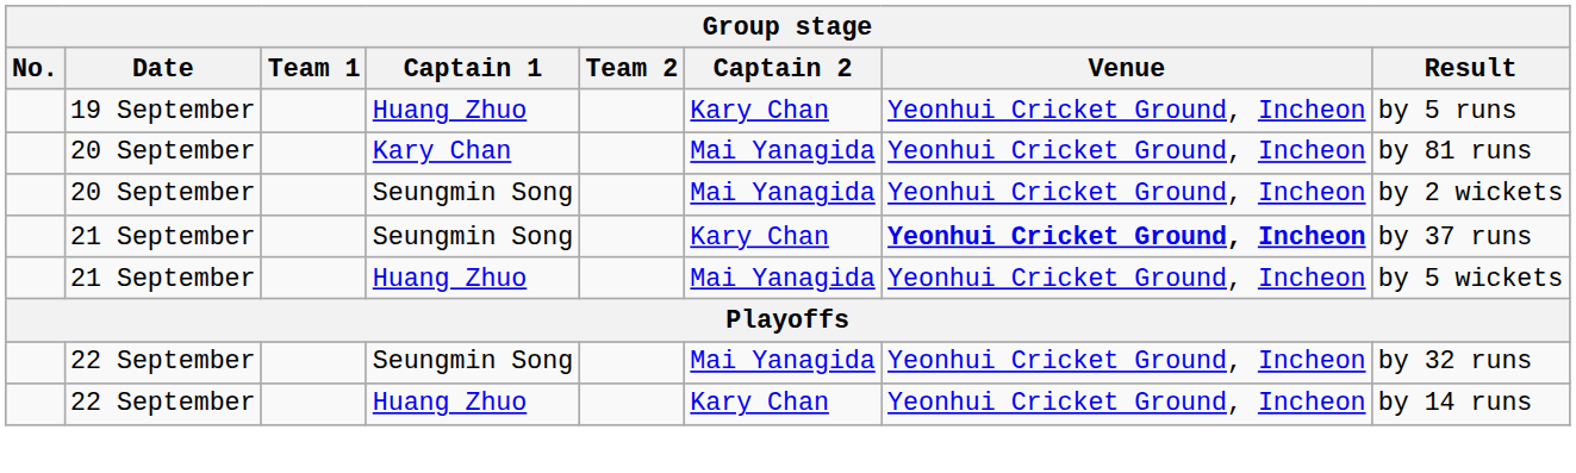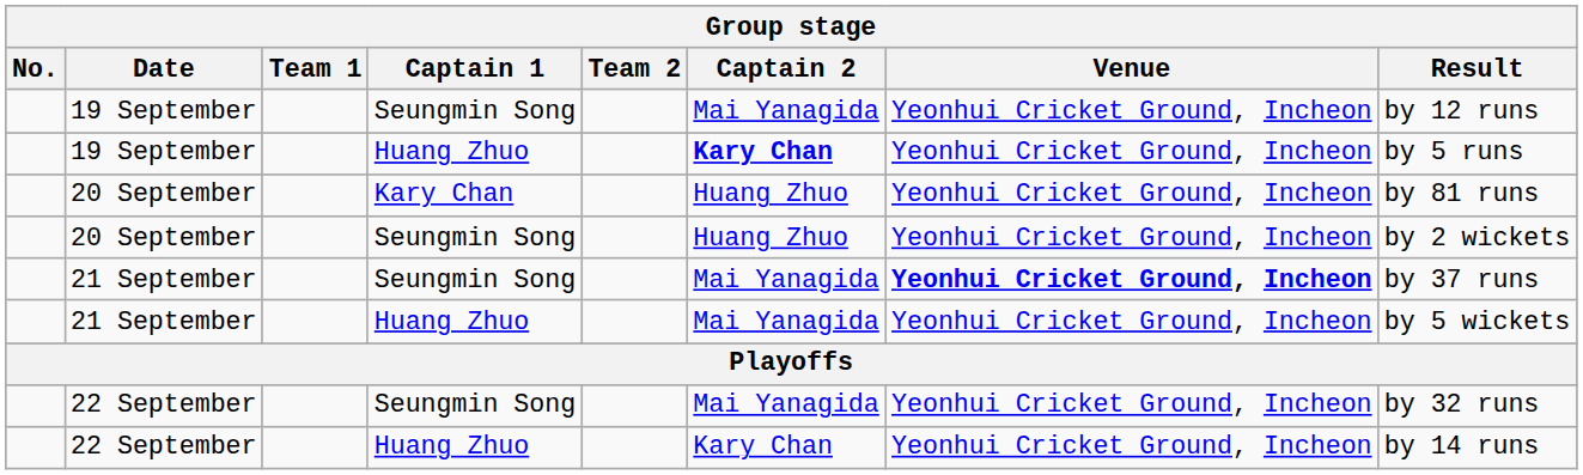 <table class="wikitable">
 <tr>
 <th colspan="8">Group stage</th>
 </tr>
 <tr>
 <th>No.</th>
 <th>Date</th>
 <th>Team 1</th>
 <th>Captain 1</th>
 <th>Team 2</th>
 <th>Captain 2</th>
 <th>Venue</th>
 <th>Result</th>
 </tr>
 <tr>
 <td></td>
 <td>19 September</td>
 <td></td>
+<td>Seungmin Song</td>
+<td></td>
+<td><a href='#'>Mai Yanagida</a></td>
+<td><a href='#'>Yeonhui Cricket Ground</a>, <a href='#'>Incheon</a></td>
+<td> by 12 runs</td>
+</tr>
+<tr>
+<td></td>
+<td>19 September</td>
+<td></td>
 <td><a href='#'>Huang Zhuo</a></td>
 <td></td>
-<td><a href='#'>Kary Chan</a></td>
+<td><strong><a href='#'>Kary Chan</a></strong></td>
 <td><a href='#'>Yeonhui Cricket Ground</a>, <a href='#'>Incheon</a></td>
 <td> by 5 runs</td>
 </tr>
 <tr>
 <td></td>
 <td>20 September</td>
 <td></td>
 <td><a href='#'>Kary Chan</a></td>
 <td></td>
-<td><a href='#'>Mai Yanagida</a></td>
+<td><a href='#'>Huang Zhuo</a></td>
 <td><a href='#'>Yeonhui Cricket Ground</a>, <a href='#'>Incheon</a></td>
 <td> by 81 runs</td>
 </tr>
 <tr>
 <td></td>
 <td>20 September</td>
 <td></td>
 <td>Seungmin Song</td>
 <td></td>
-<td><a href='#'>Mai Yanagida</a></td>
+<td><a href='#'>Huang Zhuo</a></td>
 <td><a href='#'>Yeonhui Cricket Ground</a>, <a href='#'>Incheon</a></td>
 <td> by 2 wickets</td>
 </tr>
 <tr>
 <td></td>
 <td>21 September</td>
 <td></td>
 <td>Seungmin Song</td>
 <td></td>
-<td><a href='#'>Kary Chan</a></td>
+<td><a href='#'>Mai Yanagida</a></td>
 <td><strong><a href='#'>Yeonhui Cricket Ground</a>, <a href='#'>Incheon</a></strong></td>
 <td> by 37 runs</td>
 </tr>
 <tr>
 <td></td>
 <td>21 September</td>
 <td></td>
 <td><a href='#'>Huang Zhuo</a></td>
 <td></td>
 <td><a href='#'>Mai Yanagida</a></td>
 <td><a href='#'>Yeonhui Cricket Ground</a>, <a href='#'>Incheon</a></td>
 <td> by 5 wickets</td>
 </tr>
 <tr>
 <th colspan="8">Playoffs</th>
 </tr>
 <tr>
 <td></td>
 <td>22 September</td>
 <td></td>
 <td>Seungmin Song</td>
 <td></td>
 <td><a href='#'>Mai Yanagida</a></td>
 <td><a href='#'>Yeonhui Cricket Ground</a>, <a href='#'>Incheon</a></td>
 <td> by 32 runs</td>
 </tr>
 <tr>
 <td></td>
 <td>22 September</td>
 <td></td>
 <td><a href='#'>Huang Zhuo</a></td>
 <td></td>
 <td><a href='#'>Kary Chan</a></td>
 <td><a href='#'>Yeonhui Cricket Ground</a>, <a href='#'>Incheon</a></td>
 <td> by 14 runs</td>
 </tr>
 </table>
